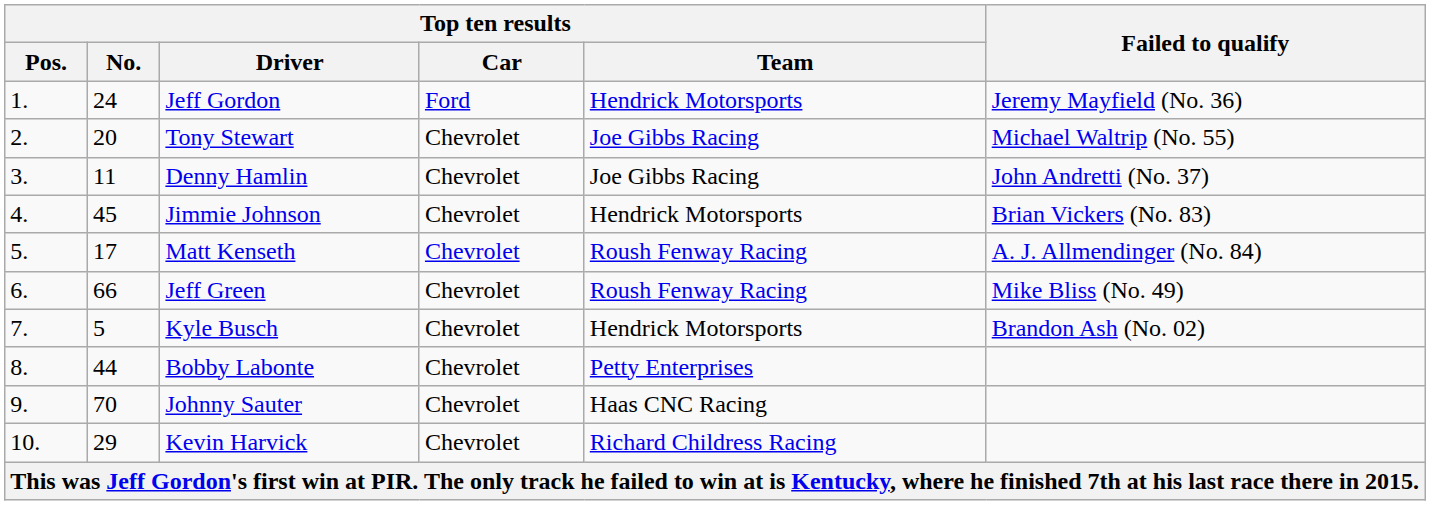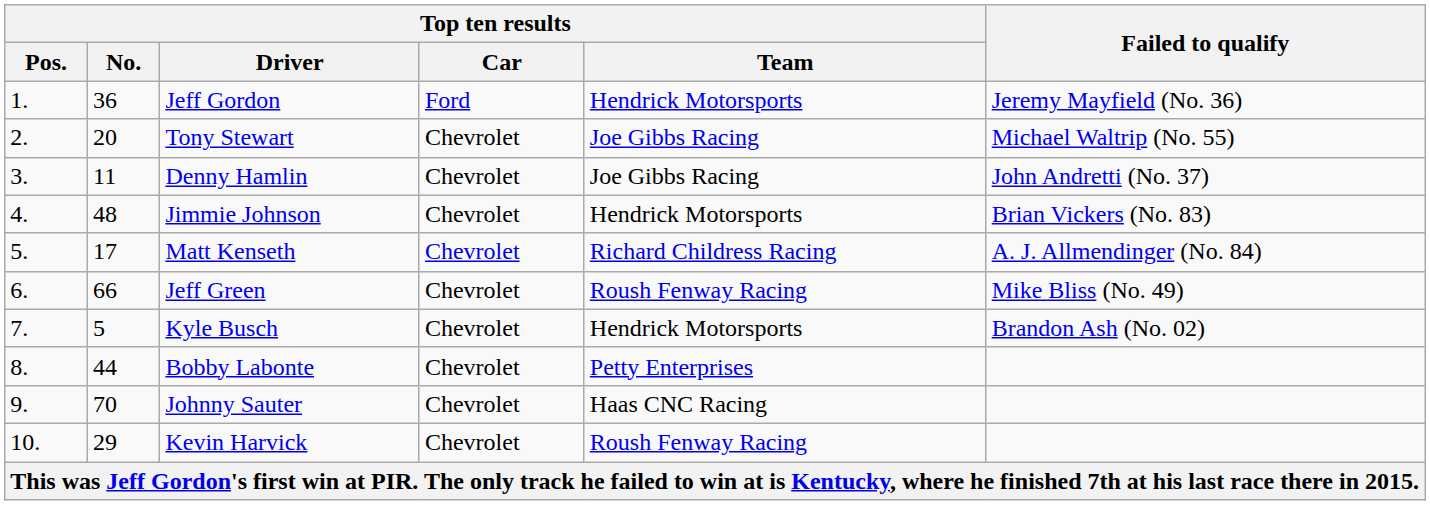 <table class="wikitable">
 <tr>
 <th colspan=5>Top ten results</th>
 <th rowspan=2>Failed to qualify</th>
 </tr>
 <tr>
 <th>Pos.</th>
 <th>No.</th>
 <th>Driver</th>
 <th>Car</th>
 <th>Team</th>
 </tr>
 <tr>
 <td>1.</td>
-<td>24</td>
+<td>36</td>
 <td><a href='#'>Jeff Gordon</a></td>
 <td><a href='#'>Ford</a></td>
 <td><a href='#'>Hendrick Motorsports</a></td>
 <td><a href='#'>Jeremy Mayfield</a> (No. 36)</td>
 </tr>
 <tr>
 <td>2.</td>
 <td>20</td>
 <td><a href='#'>Tony Stewart</a></td>
 <td>Chevrolet</td>
 <td><a href='#'>Joe Gibbs Racing</a></td>
 <td><a href='#'>Michael Waltrip</a> (No. 55)</td>
 </tr>
 <tr>
 <td>3.</td>
 <td>11</td>
 <td><a href='#'>Denny Hamlin</a></td>
 <td>Chevrolet</td>
 <td>Joe Gibbs Racing</td>
 <td><a href='#'>John Andretti</a> (No. 37)</td>
 </tr>
 <tr>
 <td>4.</td>
-<td>45</td>
+<td>48</td>
 <td><a href='#'>Jimmie Johnson</a></td>
 <td>Chevrolet</td>
 <td>Hendrick Motorsports</td>
 <td><a href='#'>Brian Vickers</a> (No. 83)</td>
 </tr>
 <tr>
 <td>5.</td>
 <td>17</td>
 <td><a href='#'>Matt Kenseth</a></td>
 <td><a href='#'>Chevrolet</a></td>
-<td><a href='#'>Roush Fenway Racing</a></td>
+<td><a href='#'>Richard Childress Racing</a></td>
 <td><a href='#'>A. J. Allmendinger</a> (No. 84)</td>
 </tr>
 <tr>
 <td>6.</td>
 <td>66</td>
 <td><a href='#'>Jeff Green</a></td>
 <td>Chevrolet</td>
 <td><a href='#'>Roush Fenway Racing</a></td>
 <td><a href='#'>Mike Bliss</a> (No. 49)</td>
 </tr>
 <tr>
 <td>7.</td>
 <td>5</td>
 <td><a href='#'>Kyle Busch</a></td>
 <td>Chevrolet</td>
 <td>Hendrick Motorsports</td>
 <td><a href='#'>Brandon Ash</a> (No. 02)</td>
 </tr>
 <tr>
 <td>8.</td>
 <td>44</td>
 <td><a href='#'>Bobby Labonte</a></td>
 <td>Chevrolet</td>
 <td><a href='#'>Petty Enterprises</a></td>
 <td></td>
 </tr>
 <tr>
 <td>9.</td>
 <td>70</td>
 <td><a href='#'>Johnny Sauter</a></td>
 <td>Chevrolet</td>
 <td>Haas CNC Racing</td>
 <td></td>
 </tr>
 <tr>
 <td>10.</td>
 <td>29</td>
 <td><a href='#'>Kevin Harvick</a></td>
 <td>Chevrolet</td>
-<td><a href='#'>Richard Childress Racing</a></td>
+<td><a href='#'>Roush Fenway Racing</a></td>
 <td></td>
 </tr>
 <tr>
 <th colspan=6>This was <a href='#'>Jeff Gordon</a>'s first win at PIR. The only track he failed to win at is <a href='#'>Kentucky</a>, where he finished 7th at his last race there in 2015.</th>
 </tr>
 </table>
